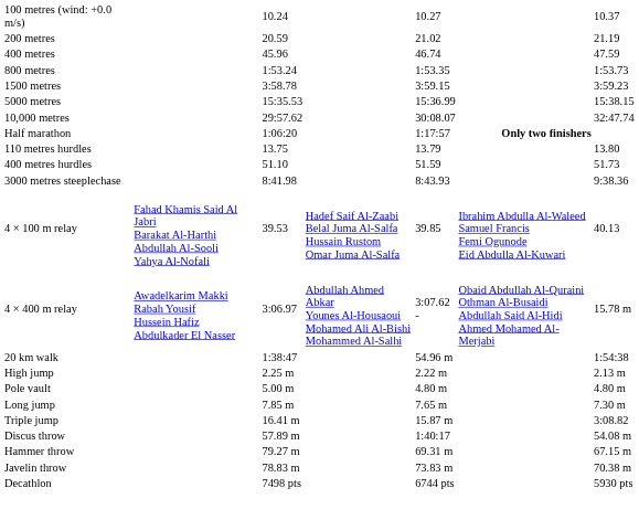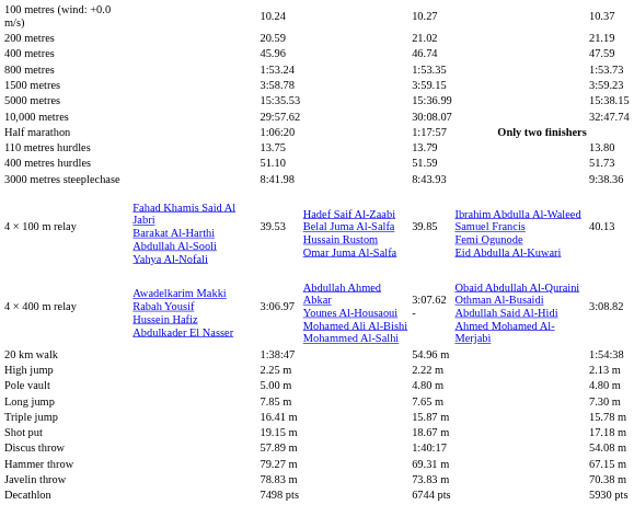 <table>
 <tr>
 <td>100 metres (wind: +0.0 m/s)</td>
 <td></td>
 <td>10.24</td>
 <td></td>
 <td>10.27</td>
 <td></td>
 <td>10.37</td>
 </tr>
 <tr>
 <td>200 metres</td>
 <td></td>
 <td>20.59</td>
 <td></td>
 <td>21.02</td>
 <td></td>
 <td>21.19</td>
 </tr>
 <tr>
 <td>400 metres</td>
 <td></td>
 <td>45.96</td>
 <td></td>
 <td>46.74</td>
 <td></td>
 <td>47.59</td>
 </tr>
 <tr>
 <td>800 metres</td>
 <td></td>
 <td>1:53.24</td>
 <td></td>
 <td>1:53.35</td>
 <td></td>
 <td>1:53.73</td>
 </tr>
 <tr>
 <td>1500 metres</td>
 <td></td>
 <td>3:58.78</td>
 <td></td>
 <td>3:59.15</td>
 <td></td>
 <td>3:59.23</td>
 </tr>
 <tr>
 <td>5000 metres</td>
 <td></td>
 <td>15:35.53</td>
 <td></td>
 <td>15:36.99</td>
 <td></td>
 <td>15:38.15</td>
 </tr>
 <tr>
 <td>10,000 metres</td>
 <td></td>
 <td>29:57.62</td>
 <td></td>
 <td>30:08.07</td>
 <td></td>
 <td>32:47.74</td>
 </tr>
 <tr>
 <td>Half marathon</td>
 <td></td>
 <td>1:06:20</td>
 <td></td>
 <td>1:17:57</td>
 <th colspan=2>Only two finishers</th>
 </tr>
 <tr>
 <td>110 metres hurdles</td>
 <td></td>
 <td>13.75</td>
 <td></td>
 <td>13.79</td>
 <td></td>
 <td>13.80</td>
 </tr>
 <tr>
 <td>400 metres hurdles</td>
 <td></td>
 <td>51.10</td>
 <td></td>
 <td>51.59</td>
 <td></td>
 <td>51.73</td>
 </tr>
 <tr>
 <td>3000 metres steeplechase</td>
 <td></td>
 <td>8:41.98</td>
 <td></td>
 <td>8:43.93</td>
 <td></td>
 <td>9:38.36</td>
 </tr>
 <tr>
 <td>4 × 100 m relay</td>
 <td><br><a href='#'>Fahad Khamis Said Al Jabri</a><br><a href='#'>Barakat Al-Harthi</a><br><a href='#'>Abdullah Al-Sooli</a><br><a href='#'>Yahya Al-Nofali</a></td>
 <td>39.53</td>
 <td><br><a href='#'>Hadef Saif Al-Zaabi</a><br><a href='#'>Belal Juma Al-Salfa</a><br><a href='#'>Hussain Rustom</a><br><a href='#'>Omar Juma Al-Salfa</a></td>
 <td>39.85</td>
 <td><br><a href='#'>Ibrahim Abdulla Al-Waleed</a><br><a href='#'>Samuel Francis</a><br><a href='#'>Femi Ogunode</a><br><a href='#'>Eid Abdulla Al-Kuwari</a></td>
 <td>40.13</td>
 </tr>
 <tr>
 <td>4 × 400 m relay</td>
 <td><br><a href='#'>Awadelkarim Makki</a><br><a href='#'>Rabah Yousif</a><br><a href='#'>Hussein Hafiz</a><br><a href='#'>Abdulkader El Nasser</a></td>
 <td>3:06.97</td>
 <td><br><a href='#'>Abdullah Ahmed Abkar </a><br><a href='#'>Younes Al-Housaoui</a><br><a href='#'>Mohamed Ali Al-Bishi</a><br><a href='#'>Mohammed Al-Salhi</a></td>
 <td>3:07.62<br>-</td>
 <td><br><a href='#'>Obaid Abdullah Al-Quraini</a><br><a href='#'>Othman Al-Busaidi</a><br><a href='#'>Abdullah Said Al-Hidi</a><br><a href='#'>Ahmed Mohamed Al-Merjabi</a></td>
-<td>15.78 m</td>
+<td>3:08.82</td>
 </tr>
 <tr>
 <td>20 km walk</td>
 <td></td>
 <td>1:38:47</td>
 <td></td>
 <td>54.96 m</td>
 <td></td>
 <td>1:54:38</td>
 </tr>
 <tr>
 <td>High jump</td>
 <td></td>
 <td>2.25 m</td>
 <td></td>
 <td>2.22 m</td>
 <td></td>
 <td>2.13 m</td>
 </tr>
 <tr>
 <td>Pole vault</td>
 <td></td>
 <td>5.00 m</td>
 <td></td>
 <td>4.80 m</td>
 <td></td>
 <td>4.80 m</td>
 </tr>
 <tr>
 <td>Long jump</td>
 <td></td>
 <td>7.85 m</td>
 <td></td>
 <td>7.65 m</td>
 <td></td>
 <td>7.30 m</td>
 </tr>
 <tr>
 <td>Triple jump</td>
 <td></td>
 <td>16.41 m</td>
 <td></td>
 <td>15.87 m</td>
 <td></td>
-<td>3:08.82</td>
+<td>15.78 m</td>
+</tr>
+<tr>
+<td>Shot put</td>
+<td></td>
+<td>19.15 m</td>
+<td></td>
+<td>18.67 m</td>
+<td></td>
+<td>17.18 m</td>
 </tr>
 <tr>
 <td>Discus throw</td>
 <td></td>
 <td>57.89 m</td>
 <td></td>
 <td>1:40:17</td>
 <td></td>
 <td>54.08 m</td>
 </tr>
 <tr>
 <td>Hammer throw</td>
 <td></td>
 <td>79.27 m</td>
 <td></td>
 <td>69.31 m</td>
 <td></td>
 <td>67.15 m</td>
 </tr>
 <tr>
 <td>Javelin throw</td>
 <td></td>
 <td>78.83 m</td>
 <td></td>
 <td>73.83 m</td>
 <td></td>
 <td>70.38 m</td>
 </tr>
 <tr>
 <td>Decathlon</td>
 <td></td>
 <td>7498 pts</td>
 <td></td>
 <td>6744 pts</td>
 <td></td>
 <td>5930 pts</td>
 </tr>
 </table>
